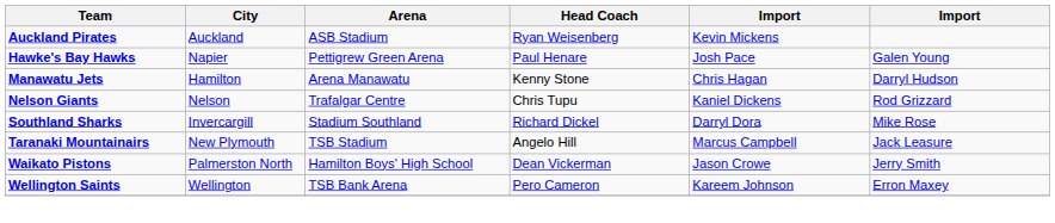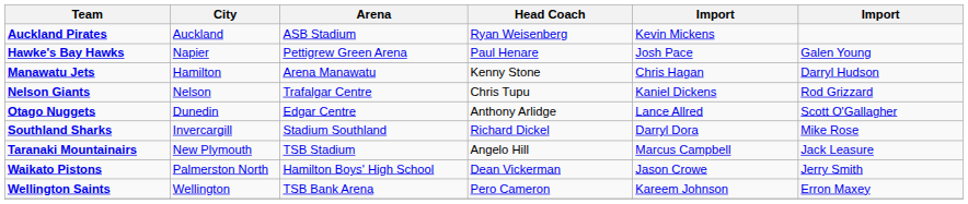 <table class="wikitable" style="width:99%; text-align:left">
 <tr>
 <th style="width:15%">Team</th>
 <th style="width:10%">City</th>
 <th style="width:17%">Arena</th>
 <th style="width:15%">Head Coach</th>
 <th style="width:15%">Import</th>
 <th style="width:15%">Import</th>
 </tr>
 <tr>
 <td><strong><a href='#'>Auckland Pirates</a></strong></td>
 <td><a href='#'>Auckland</a></td>
 <td><a href='#'>ASB Stadium</a></td>
 <td> <a href='#'>Ryan Weisenberg</a></td>
 <td> <a href='#'>Kevin Mickens</a></td>
 <td></td>
 </tr>
 <tr>
 <td><strong><a href='#'>Hawke's Bay Hawks</a></strong></td>
 <td><a href='#'>Napier</a></td>
 <td><a href='#'>Pettigrew Green Arena</a></td>
 <td> <a href='#'>Paul Henare</a></td>
 <td> <a href='#'>Josh Pace</a></td>
 <td> <a href='#'>Galen Young</a></td>
 </tr>
 <tr>
 <td><strong><a href='#'>Manawatu Jets</a></strong></td>
 <td><a href='#'>Hamilton</a></td>
 <td><a href='#'>Arena Manawatu</a></td>
 <td> Kenny Stone</td>
 <td> <a href='#'>Chris Hagan</a></td>
 <td> <a href='#'>Darryl Hudson</a></td>
 </tr>
 <tr>
 <td><strong><a href='#'>Nelson Giants</a></strong></td>
 <td><a href='#'>Nelson</a></td>
 <td><a href='#'>Trafalgar Centre</a></td>
 <td> Chris Tupu</td>
 <td> <a href='#'>Kaniel Dickens</a></td>
 <td> <a href='#'>Rod Grizzard</a></td>
 </tr>
 <tr>
+<td><strong><a href='#'>Otago Nuggets</a></strong></td>
+<td><a href='#'>Dunedin</a></td>
+<td><a href='#'>Edgar Centre</a></td>
+<td> Anthony Arlidge</td>
+<td> <a href='#'>Lance Allred</a></td>
+<td> <a href='#'>Scott O'Gallagher</a></td>
+</tr>
+<tr>
 <td><strong><a href='#'>Southland Sharks</a></strong></td>
 <td><a href='#'>Invercargill</a></td>
 <td><a href='#'>Stadium Southland</a></td>
 <td> <a href='#'>Richard Dickel</a></td>
 <td> <a href='#'>Darryl Dora</a></td>
 <td> <a href='#'>Mike Rose</a></td>
 </tr>
 <tr>
 <td><strong><a href='#'>Taranaki Mountainairs</a></strong></td>
 <td><a href='#'>New Plymouth</a></td>
 <td><a href='#'>TSB Stadium</a></td>
 <td> Angelo Hill</td>
 <td> <a href='#'>Marcus Campbell</a></td>
 <td> <a href='#'>Jack Leasure</a></td>
 </tr>
 <tr>
 <td><strong><a href='#'>Waikato Pistons</a></strong></td>
 <td><a href='#'>Palmerston North</a></td>
 <td><a href='#'>Hamilton Boys' High School</a></td>
 <td> <a href='#'>Dean Vickerman</a></td>
 <td> <a href='#'>Jason Crowe</a></td>
 <td> <a href='#'>Jerry Smith</a></td>
 </tr>
 <tr>
 <td><strong><a href='#'>Wellington Saints</a></strong></td>
 <td><a href='#'>Wellington</a></td>
 <td><a href='#'>TSB Bank Arena</a></td>
 <td> <a href='#'>Pero Cameron</a></td>
 <td> <a href='#'>Kareem Johnson</a></td>
 <td> <a href='#'>Erron Maxey</a></td>
 </tr>
 <tr>
 </tr>
 </table>
